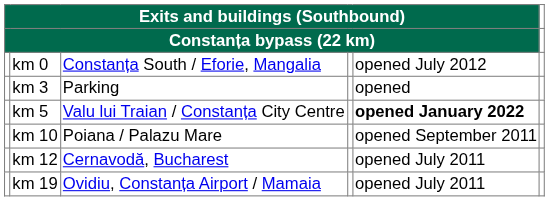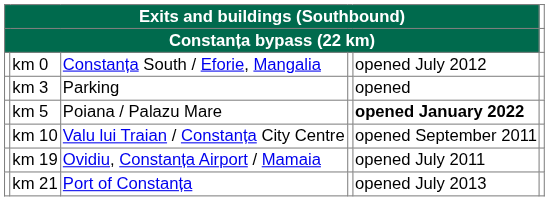 <table border="1" cellspacing="0" cellpadding="2" style="border-collapse:collapse;">
 <tr>
 <td colspan="5" style="color:#ffffff;background-color:#006a4d; text-align: center;"><strong>Exits and buildings (Southbound)</strong></td>
 <td></td>
 </tr>
 <tr>
 <td colspan="5" style="color:#ffffff;background-color:#006a4d; text-align: center;"><strong>Constanța bypass (22 km)</strong></td>
 <td></td>
 </tr>
 <tr>
 <td></td>
 <td>km 0</td>
 <td><a href='#'>Constanța</a> South / <a href='#'>Eforie</a>, <a href='#'>Mangalia</a></td>
 <td></td>
 <td>opened July 2012</td>
 <td></td>
 </tr>
 <tr>
 <td></td>
 <td>km 3</td>
 <td>Parking</td>
 <td></td>
 <td>opened</td>
 </tr>
 <tr>
 <td></td>
 <td>km 5</td>
-<td><a href='#'>Valu lui Traian</a> / <a href='#'>Constanța</a> City Centre</td>
+<td>Poiana / Palazu Mare</td>
 <td></td>
 <td><strong>opened January 2022</strong></td>
 <td></td>
 </tr>
 <tr>
 <td></td>
 <td>km 10</td>
-<td>Poiana / Palazu Mare</td>
+<td><a href='#'>Valu lui Traian</a> / <a href='#'>Constanța</a> City Centre</td>
 <td></td>
 <td>opened September 2011</td>
-<td></td>
-</tr>
-<tr>
-<td></td>
-<td>km 12</td>
-<td><a href='#'>Cernavodă</a>, <a href='#'>Bucharest</a></td>
-<td></td>
-<td>opened July 2011</td>
 <td></td>
 </tr>
 <tr>
 <td></td>
 <td>km 19</td>
 <td><a href='#'>Ovidiu</a>, <a href='#'>Constanța Airport</a> / <a href='#'>Mamaia</a></td>
 <td></td>
 <td>opened July 2011</td>
 <td></td>
 </tr>
+<tr>
+<td></td>
+<td>km 21</td>
+<td><a href='#'>Port of Constanța</a></td>
+<td></td>
+<td>opened July 2013</td>
+<td></td>
+</tr>
 </table>
